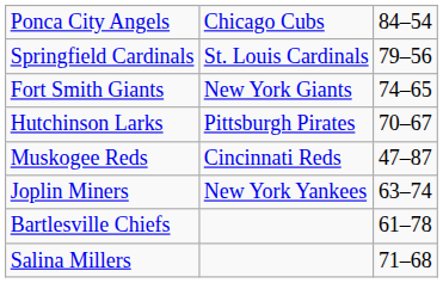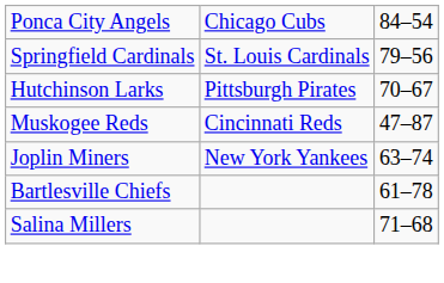 <table class="wikitable">
 <tr>
 <td><a href='#'>Ponca City Angels</a></td>
 <td><a href='#'>Chicago Cubs</a></td>
 <td>84–54</td>
 </tr>
 <tr>
 <td><a href='#'>Springfield Cardinals</a></td>
 <td><a href='#'>St. Louis Cardinals</a></td>
 <td>79–56</td>
-</tr>
-<tr>
-<td><a href='#'>Fort Smith Giants</a></td>
-<td><a href='#'>New York Giants</a></td>
-<td>74–65</td>
 </tr>
 <tr>
 <td><a href='#'>Hutchinson Larks</a></td>
 <td><a href='#'>Pittsburgh Pirates</a></td>
 <td>70–67</td>
 </tr>
 <tr>
 <td><a href='#'>Muskogee Reds</a></td>
 <td><a href='#'>Cincinnati Reds</a></td>
 <td>47–87</td>
 </tr>
 <tr>
 <td><a href='#'>Joplin Miners</a></td>
 <td><a href='#'>New York Yankees</a></td>
 <td>63–74</td>
 </tr>
 <tr>
 <td><a href='#'>Bartlesville Chiefs</a></td>
 <td></td>
 <td>61–78</td>
 </tr>
 <tr>
 <td><a href='#'>Salina Millers</a></td>
 <td></td>
 <td>71–68</td>
 </tr>
 </table>
